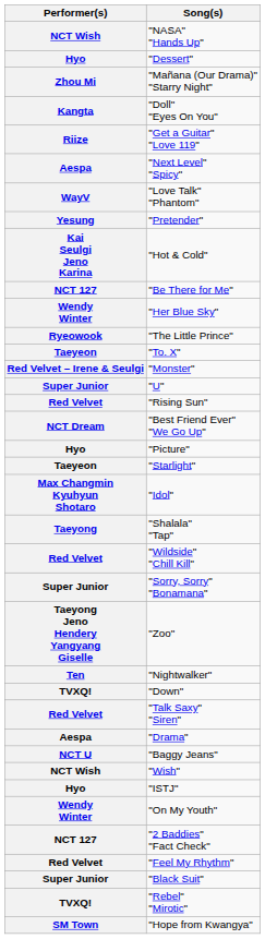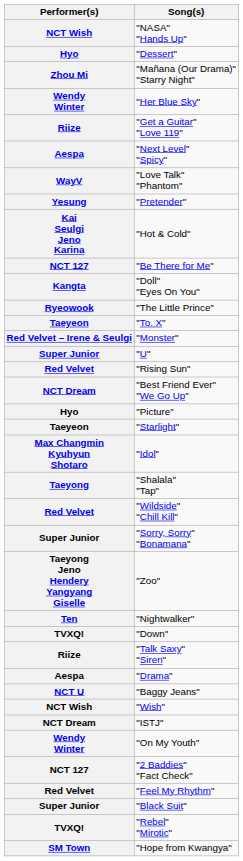 <table class="wikitable plainrowheaders">
 <tr>
 <th>Performer(s)</th>
 <th>Song(s)</th>
 </tr>
 <tr>
 <th scope="row"><a href='#'>NCT Wish</a></th>
 <td>"NASA"<br>"<a href='#'>Hands Up</a>"</td>
 </tr>
 <tr>
 <th scope="row"><a href='#'>Hyo</a></th>
 <td>"<a href='#'>Dessert</a>" </td>
 </tr>
 <tr>
 <th scope="row"><a href='#'>Zhou Mi</a></th>
 <td>"Mañana (Our Drama)" <br>"Starry Night" </td>
 </tr>
 <tr>
-<th scope="row"><a href='#'>Kangta</a></th>
-<td>"Doll" <br>"Eyes On You"</td>
+<th scope="row"><a href='#'>Wendy</a><br><a href='#'>Winter</a></th>
+<td>"<a href='#'>Her Blue Sky</a>"</td>
 </tr>
 <tr>
 <th scope="row"><a href='#'>Riize</a></th>
 <td>"<a href='#'>Get a Guitar</a>"<br>"<a href='#'>Love 119</a>"</td>
 </tr>
 <tr>
 <th scope="row"><a href='#'>Aespa</a></th>
 <td>"<a href='#'>Next Level</a>"<br>"<a href='#'>Spicy</a>"</td>
 </tr>
 <tr>
 <th scope="row"><a href='#'>WayV</a></th>
 <td>"Love Talk"<br>"Phantom"</td>
 </tr>
 <tr>
 <th scope="row"><a href='#'>Yesung</a></th>
 <td>"<a href='#'>Pretender</a>"</td>
 </tr>
 <tr>
 <th scope="row"><a href='#'>Kai</a><br><a href='#'>Seulgi</a><br><a href='#'>Jeno</a><br><a href='#'>Karina</a></th>
 <td>"Hot & Cold"</td>
 </tr>
 <tr>
 <th scope="row"><a href='#'>NCT 127</a></th>
 <td>"<a href='#'>Be There for Me</a>"</td>
 </tr>
 <tr>
-<th scope="row"><a href='#'>Wendy</a><br><a href='#'>Winter</a></th>
-<td>"<a href='#'>Her Blue Sky</a>"</td>
+<th scope="row"><a href='#'>Kangta</a></th>
+<td>"Doll" <br>"Eyes On You"</td>
 </tr>
 <tr>
 <th scope="row"><a href='#'>Ryeowook</a></th>
 <td>"The Little Prince" </td>
 </tr>
 <tr>
 <th scope="row"><a href='#'>Taeyeon</a></th>
 <td>"<a href='#'>To. X</a>"</td>
 </tr>
 <tr>
 <th scope="row"><a href='#'>Red Velvet – Irene & Seulgi</a></th>
 <td>"<a href='#'>Monster</a>"</td>
 </tr>
 <tr>
 <th scope="row"><a href='#'>Super Junior</a></th>
 <td>"<a href='#'>U</a>" </td>
 </tr>
 <tr>
 <th scope="row"><a href='#'>Red Velvet</a></th>
 <td>"Rising Sun" </td>
 </tr>
 <tr>
 <th scope="row"><a href='#'>NCT Dream</a></th>
 <td>"Best Friend Ever"<br>"<a href='#'>We Go Up</a>"</td>
 </tr>
 <tr>
 <th scope="row">Hyo</th>
 <td>"Picture"</td>
 </tr>
 <tr>
 <th scope="row">Taeyeon</th>
 <td>"<a href='#'>Starlight</a>" </td>
 </tr>
 <tr>
 <th scope="row"><a href='#'>Max Changmin</a><br><a href='#'>Kyuhyun</a><br><a href='#'>Shotaro</a></th>
 <td>"<a href='#'>Idol</a>"</td>
 </tr>
 <tr>
 <th scope="row"><a href='#'>Taeyong</a></th>
 <td>"Shalala"<br>"Tap"</td>
 </tr>
 <tr>
 <th scope="row"><a href='#'>Red Velvet</a></th>
 <td>"<a href='#'>Wildside</a>"<br>"<a href='#'>Chill Kill</a>"</td>
 </tr>
 <tr>
 <th scope="row">Super Junior</th>
 <td>"<a href='#'>Sorry, Sorry</a>"<br>"<a href='#'>Bonamana</a>"</td>
 </tr>
 <tr>
 <th scope="row">Taeyong<br>Jeno<br><a href='#'>Hendery</a><br><a href='#'>Yangyang</a><br><a href='#'>Giselle</a></th>
 <td>"Zoo"</td>
 </tr>
 <tr>
 <th scope="row"><a href='#'>Ten</a></th>
 <td>"Nightwalker"</td>
 </tr>
 <tr>
 <th scope="row">TVXQ!</th>
 <td>"Down"</td>
 </tr>
 <tr>
-<th scope="row"><a href='#'>Red Velvet</a></th>
+<th scope="row">Riize</th>
 <td>"<a href='#'>Talk Saxy</a>"<br>"<a href='#'>Siren</a>"</td>
 </tr>
 <tr>
 <th scope="row">Aespa</th>
 <td>"<a href='#'>Drama</a>"</td>
 </tr>
 <tr>
 <th scope="row"><a href='#'>NCT U</a></th>
 <td>"Baggy Jeans"</td>
 </tr>
 <tr>
 <th scope="row">NCT Wish</th>
 <td>"<a href='#'>Wish</a>"</td>
 </tr>
 <tr>
-<th scope="row">Hyo</th>
+<th scope="row">NCT Dream</th>
 <td>"ISTJ"</td>
 </tr>
 <tr>
 <th scope="row"><a href='#'>Wendy</a><br><a href='#'>Winter</a></th>
 <td>"On My Youth"</td>
 </tr>
 <tr>
 <th scope="row">NCT 127</th>
 <td>"<a href='#'>2 Baddies</a>"<br>"Fact Check"</td>
 </tr>
 <tr>
 <th scope="row">Red Velvet</th>
 <td>"<a href='#'>Feel My Rhythm</a>"</td>
 </tr>
 <tr>
 <th scope="row">Super Junior</th>
 <td>"<a href='#'>Black Suit</a>"</td>
 </tr>
 <tr>
 <th scope="row">TVXQ!</th>
 <td>"<a href='#'>Rebel</a>"<br>"<a href='#'>Mirotic</a>"</td>
 </tr>
 <tr>
 <th scope="row"><a href='#'>SM Town</a></th>
 <td>"Hope from Kwangya"</td>
 </tr>
 </table>
